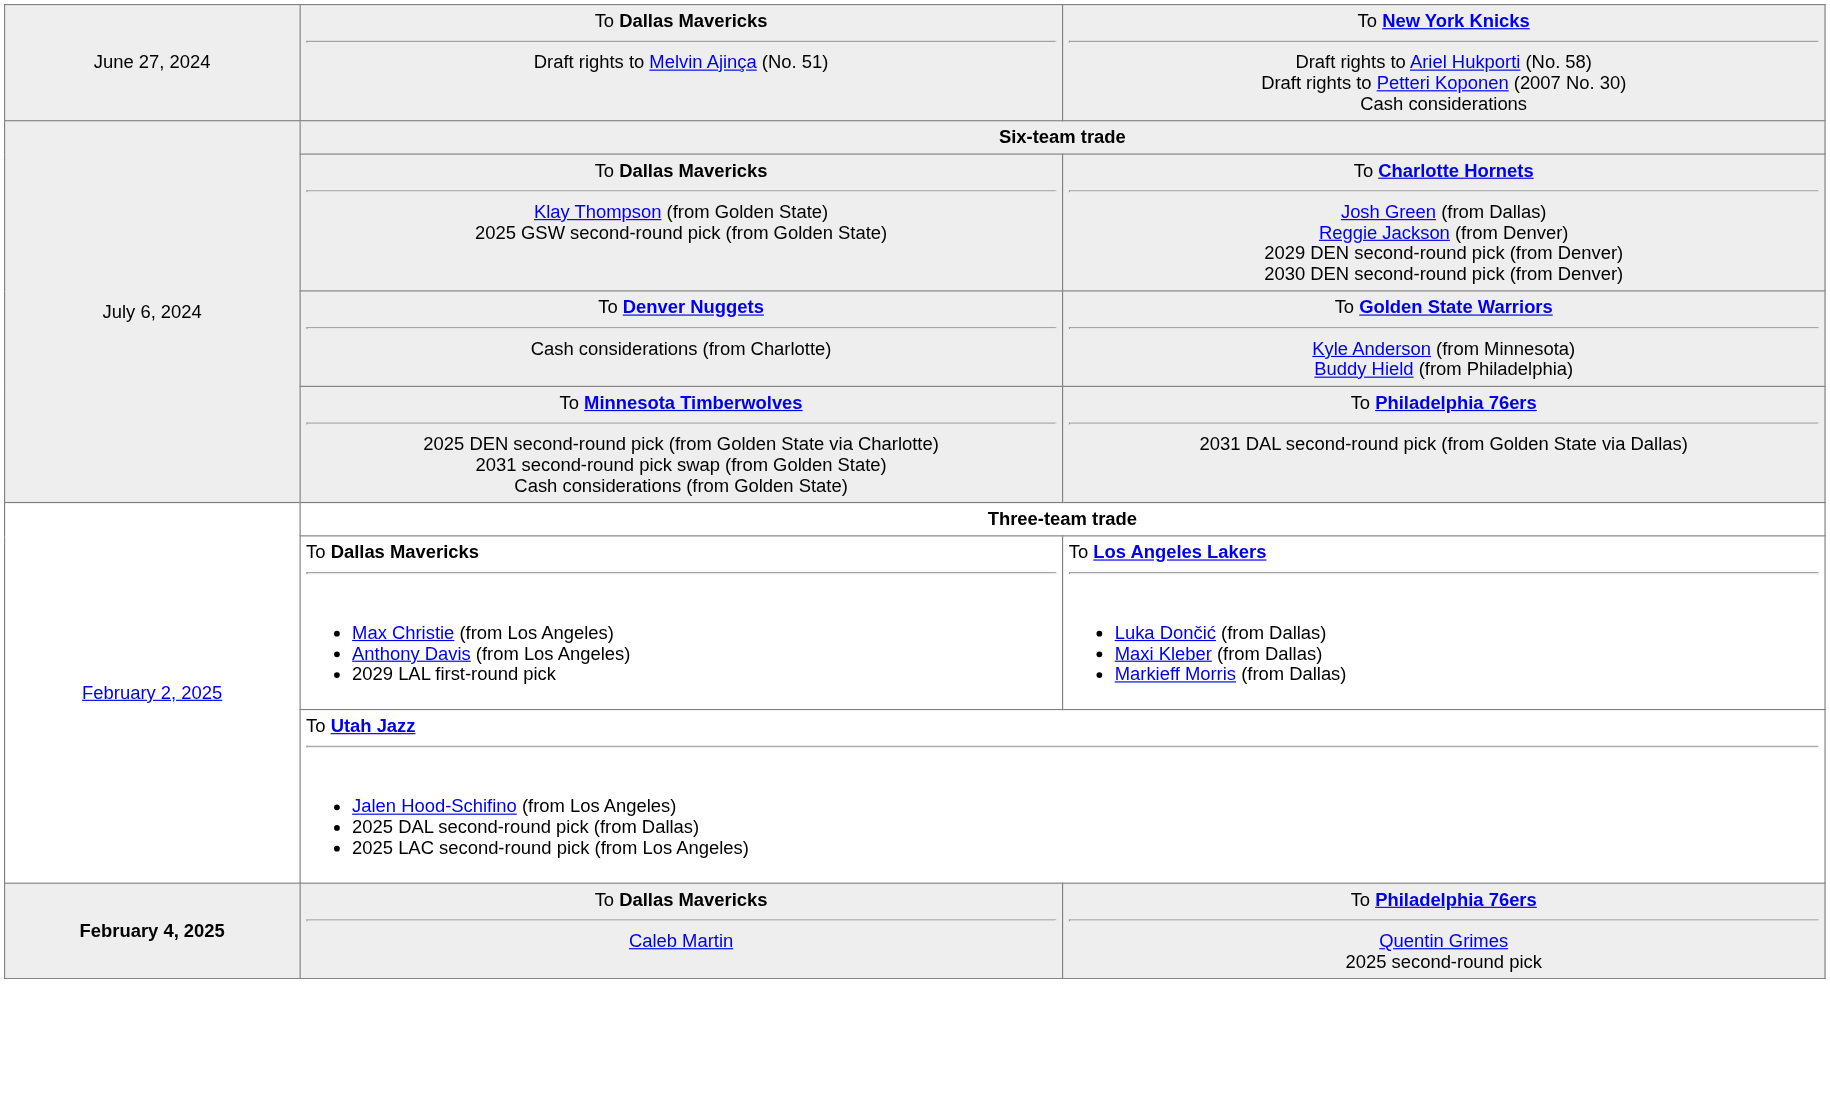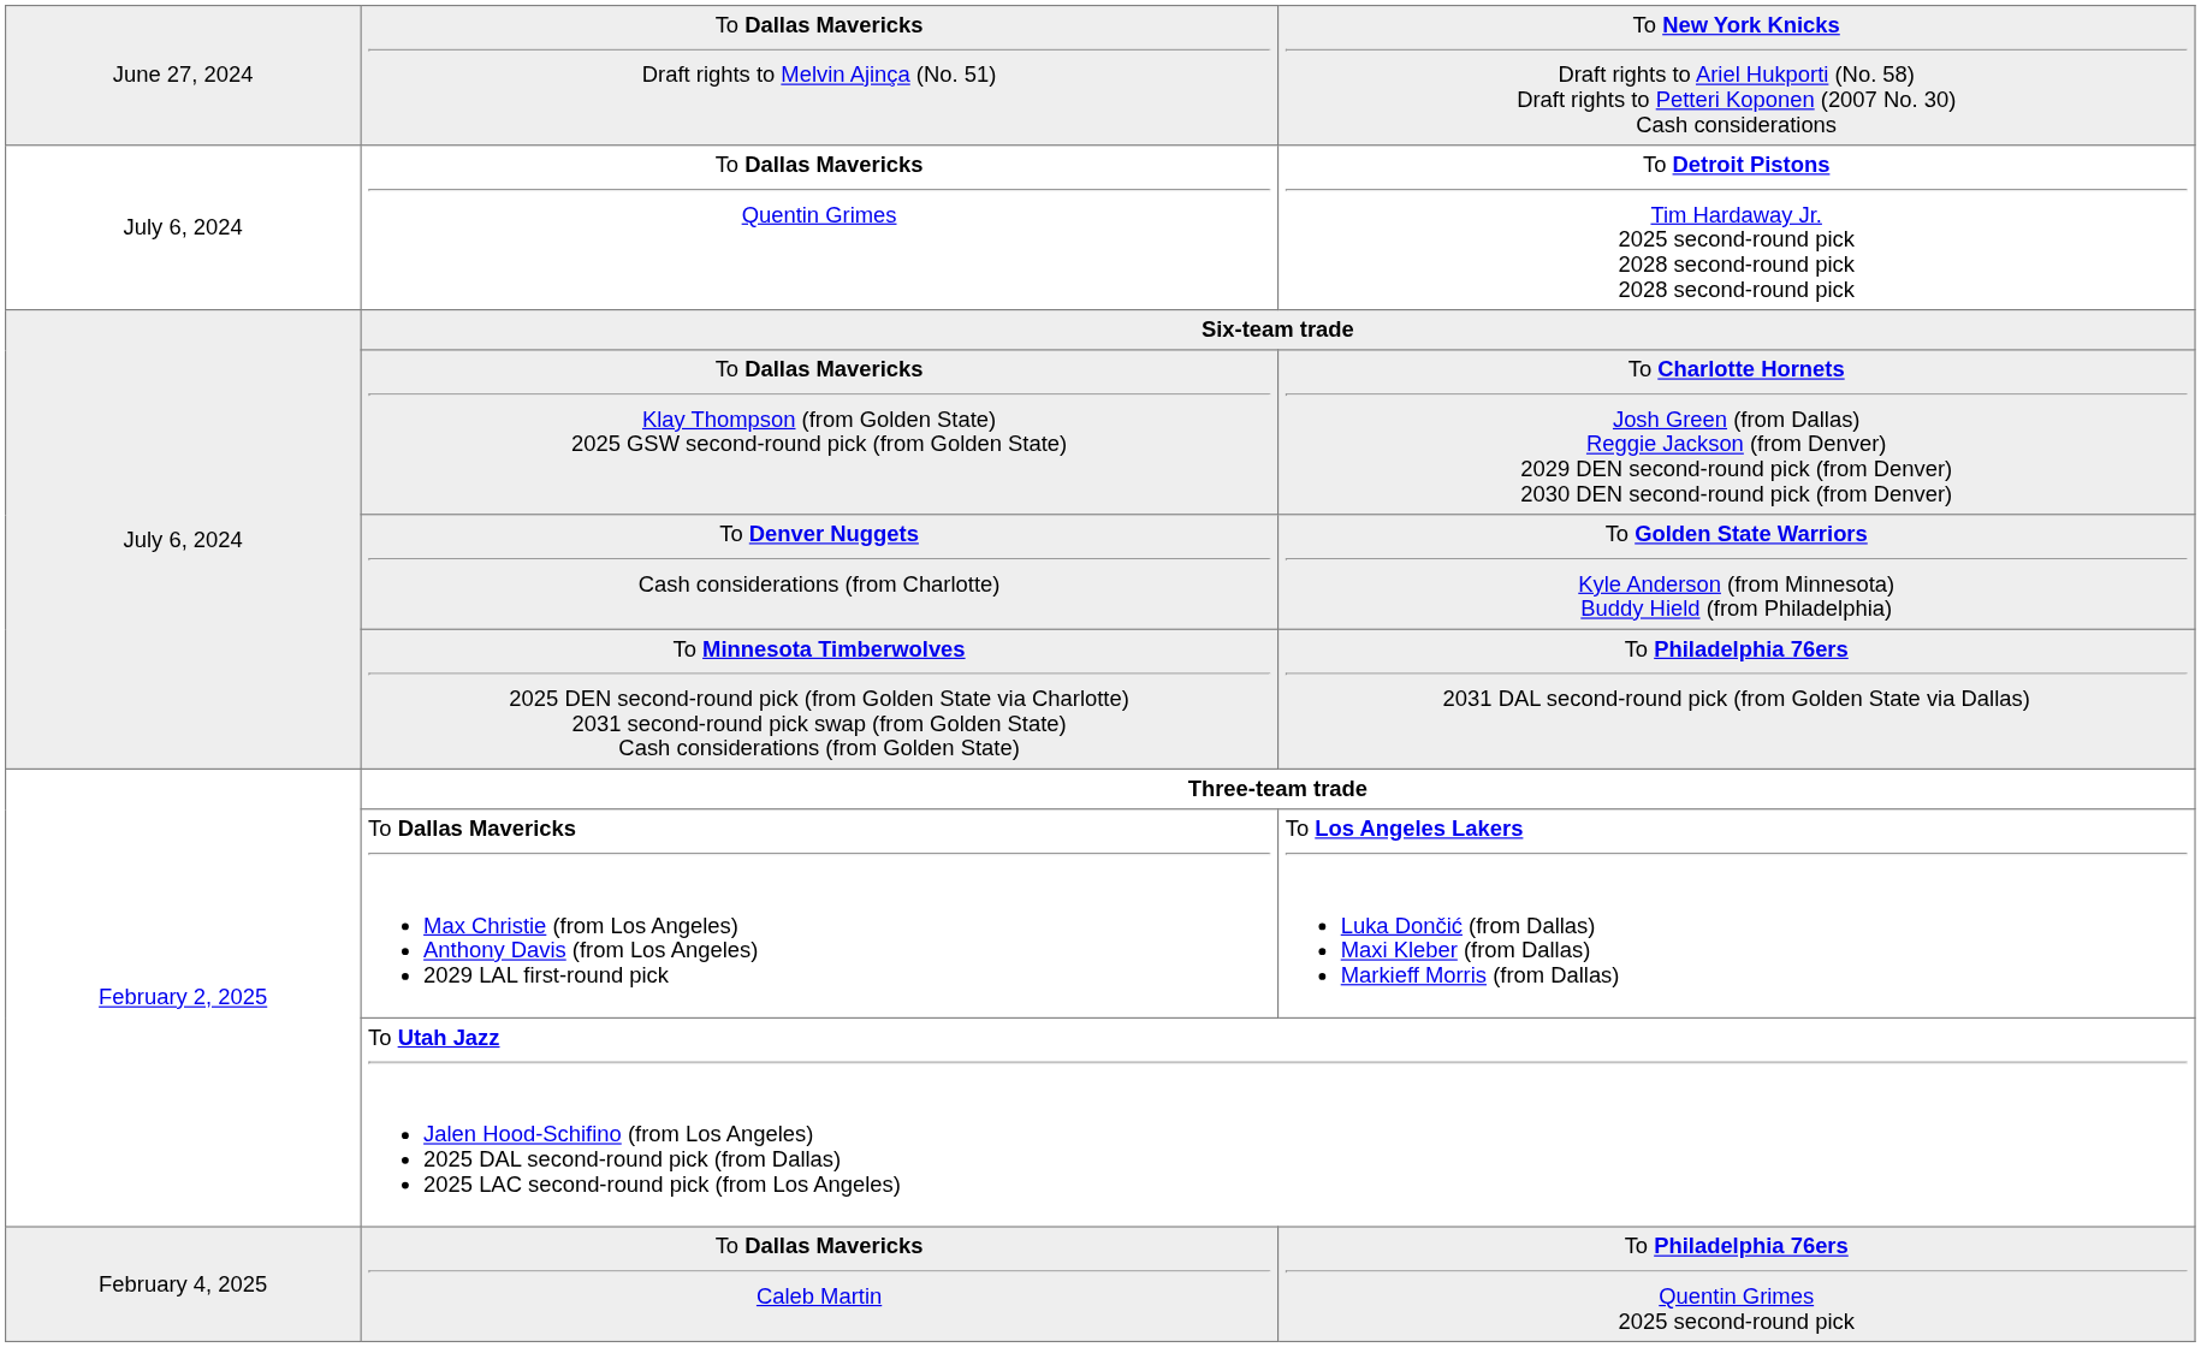 <table border="1" style="border-collapse:collapse; text-align:center; width:100%;"  cellpadding="5">
 <tr style="background:#eee;">
 <td style="width:10%">June 27, 2024</td>
 <td style="width:31%; vertical-align:top;">To <strong>Dallas Mavericks</strong><hr>Draft rights to <a href='#'>Melvin Ajinça</a> (No. 51)</td>
 <td style="width:31%; vertical-align:top;">To <strong><a href='#'>New York Knicks</a></strong><hr>Draft rights to <a href='#'>Ariel Hukporti</a> (No. 58)<br>Draft rights to <a href='#'>Petteri Koponen</a> (2007 No. 30)<br>Cash considerations</td>
+</tr>
+<tr>
+<td style="width:10%">July 6, 2024</td>
+<td style="width:31%; vertical-align:top;">To <strong>Dallas Mavericks</strong><hr><a href='#'>Quentin Grimes</a></td>
+<td style="width:31%; vertical-align:top;">To <strong><a href='#'>Detroit Pistons</a></strong><hr><a href='#'>Tim Hardaway Jr.</a><br>2025 second-round pick<br>2028 second-round pick<br>2028 second-round pick</td>
 </tr>
 <tr style="background:#eee;">
 <td style="width:12%" rowspan="4">July 6, 2024</td>
 <td style="width:30%" valign="top" colspan="2"><strong>Six-team trade</strong></td>
 </tr>
 <tr style="background:#eee;">
 <td style="width:30%" valign="top">To <strong>Dallas Mavericks</strong><hr><a href='#'>Klay Thompson</a> (from Golden State)<br>2025 GSW second-round pick (from Golden State)</td>
 <td style="width:30%" valign="top">To <strong><a href='#'>Charlotte Hornets</a></strong><hr><a href='#'>Josh Green</a> (from Dallas)<br><a href='#'>Reggie Jackson</a> (from Denver)<br>2029 DEN second-round pick (from Denver)<br>2030 DEN second-round pick (from Denver)</td>
 </tr>
 <tr style="background:#eee;">
 <td style="width:30%" valign="top">To <strong><a href='#'>Denver Nuggets</a></strong><hr>Cash considerations (from Charlotte)</td>
 <td style="width:30%" valign="top">To <strong><a href='#'>Golden State Warriors</a></strong><hr><a href='#'>Kyle Anderson</a> (from Minnesota)<br><a href='#'>Buddy Hield</a> (from Philadelphia)</td>
 </tr>
 <tr style="background:#eee;">
 <td style="width:30%" valign="top">To <strong><a href='#'>Minnesota Timberwolves</a></strong><hr>2025 DEN second-round pick (from Golden State via Charlotte)<br>2031 second-round pick swap (from Golden State)<br>Cash considerations (from Golden State)</td>
 <td style="width:30%" valign="top">To <strong><a href='#'>Philadelphia 76ers</a></strong><hr>2031 DAL second-round pick (from Golden State via Dallas)</td>
 </tr>
 <tr>
 <td rowspan=3><a href='#'>February 2, 2025</a></td>
 <td colspan=2><strong>Three-team trade</strong></td>
 </tr>
 <tr>
 <td align="left" valign="top">To <strong>Dallas Mavericks</strong><hr><br><ul><li><a href='#'>Max Christie</a> (from Los Angeles)</li><li><a href='#'>Anthony Davis</a> (from Los Angeles)</li><li>2029 LAL first-round pick</li></ul></td>
 <td align="left" valign="top">To <strong><a href='#'>Los Angeles Lakers</a></strong><hr><br><ul><li><a href='#'>Luka Dončić</a> (from Dallas)</li><li><a href='#'>Maxi Kleber</a> (from Dallas)</li><li><a href='#'>Markieff Morris</a> (from Dallas)</li></ul></td>
 </tr>
 <tr>
 <td colspan=2 align="left" valign="top">To <strong><a href='#'>Utah Jazz</a></strong><hr><br><ul><li><a href='#'>Jalen Hood-Schifino</a> (from Los Angeles)</li><li>2025 DAL second-round pick (from Dallas)</li><li>2025 LAC second-round pick (from Los Angeles)</li></ul></td>
 </tr>
 <tr style="background:#eee;">
-<td style="width:10%"><strong>February 4, 2025</strong></td>
+<td style="width:10%">February 4, 2025</td>
 <td style="width:31%; vertical-align:top;">To <strong>Dallas Mavericks</strong><hr><a href='#'>Caleb Martin</a></td>
 <td style="width:31%; vertical-align:top;">To <strong><a href='#'>Philadelphia 76ers</a></strong><hr><a href='#'>Quentin Grimes</a><br>2025 second-round pick</td>
 </tr>
 </table>
